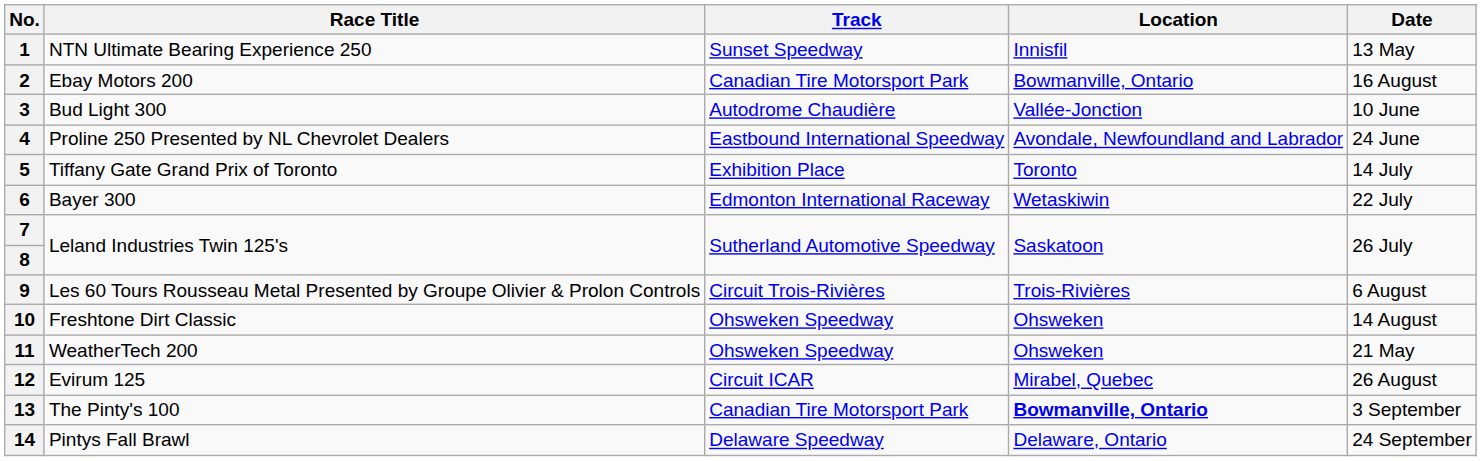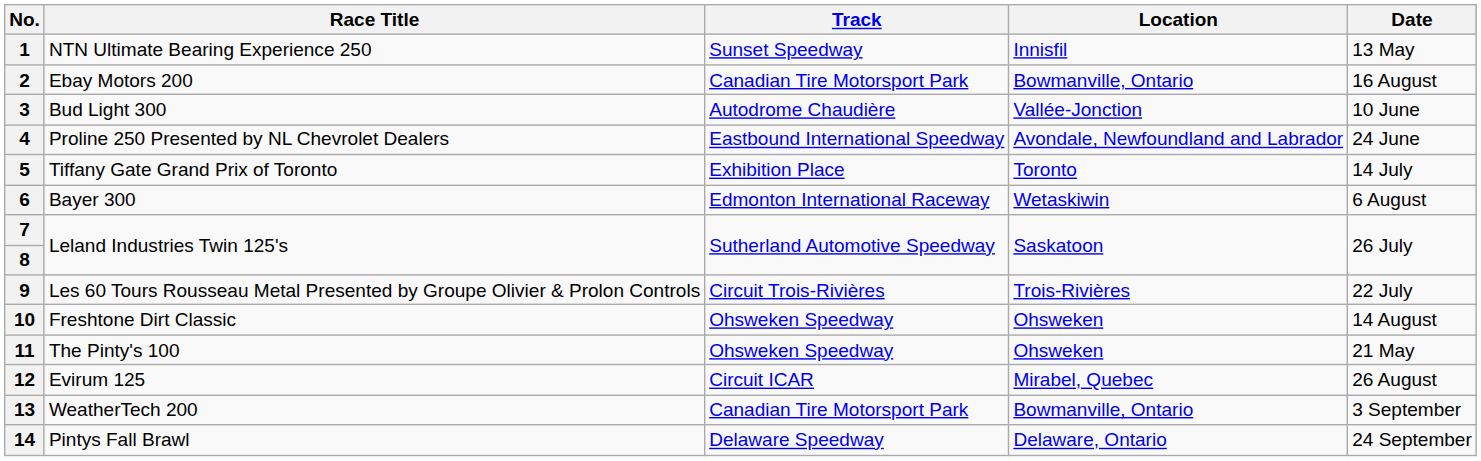 <table class="wikitable" style="font-size:85%;">
 <tr>
 <th>No.</th>
 <th>Race Title</th>
 <th><a href='#'>Track</a></th>
 <th>Location</th>
 <th>Date</th>
 </tr>
 <tr>
 <th>1</th>
 <td>NTN Ultimate Bearing Experience 250</td>
 <td><a href='#'>Sunset Speedway</a></td>
 <td><a href='#'>Innisfil</a></td>
 <td>13 May</td>
 </tr>
 <tr>
 <th>2</th>
 <td>Ebay Motors 200</td>
 <td><a href='#'>Canadian Tire Motorsport Park</a></td>
 <td><a href='#'>Bowmanville, Ontario</a></td>
 <td>16 August</td>
 </tr>
 <tr>
 <th>3</th>
 <td>Bud Light 300</td>
 <td><a href='#'>Autodrome Chaudière</a></td>
 <td><a href='#'>Vallée-Jonction</a></td>
 <td>10 June</td>
 </tr>
 <tr>
 <th>4</th>
 <td>Proline 250 Presented by NL Chevrolet Dealers</td>
 <td><a href='#'>Eastbound International Speedway</a></td>
 <td><a href='#'>Avondale, Newfoundland and Labrador</a></td>
 <td>24 June</td>
 </tr>
 <tr>
 <th>5</th>
 <td>Tiffany Gate Grand Prix of Toronto</td>
 <td><a href='#'>Exhibition Place</a></td>
 <td><a href='#'>Toronto</a></td>
 <td>14 July</td>
 </tr>
 <tr>
 <th>6</th>
 <td>Bayer 300</td>
 <td><a href='#'>Edmonton International Raceway</a></td>
 <td><a href='#'>Wetaskiwin</a></td>
-<td>22 July</td>
+<td>6 August</td>
 </tr>
 <tr>
 <th>7</th>
 <td rowspan=2>Leland Industries Twin 125's</td>
 <td rowspan=2><a href='#'>Sutherland Automotive Speedway</a></td>
 <td rowspan=2><a href='#'>Saskatoon</a></td>
 <td rowspan=2>26 July</td>
 </tr>
 <tr>
 <th>8</th>
 </tr>
 <tr>
 <th>9</th>
 <td>Les 60 Tours Rousseau Metal Presented by Groupe Olivier & Prolon Controls</td>
 <td><a href='#'>Circuit Trois-Rivières</a></td>
 <td><a href='#'>Trois-Rivières</a></td>
-<td>6 August</td>
+<td>22 July</td>
 </tr>
 <tr>
 <th>10</th>
 <td>Freshtone Dirt Classic</td>
 <td><a href='#'>Ohsweken Speedway</a></td>
 <td><a href='#'>Ohsweken</a></td>
 <td>14 August</td>
 </tr>
 <tr>
 <th>11</th>
-<td>WeatherTech 200</td>
+<td>The Pinty's 100</td>
 <td><a href='#'>Ohsweken Speedway</a></td>
 <td><a href='#'>Ohsweken</a></td>
 <td>21 May</td>
 </tr>
 <tr>
 <th>12</th>
 <td>Evirum 125</td>
 <td><a href='#'>Circuit ICAR</a></td>
 <td><a href='#'>Mirabel, Quebec</a></td>
 <td>26 August</td>
 </tr>
 <tr>
 <th>13</th>
-<td>The Pinty's 100</td>
+<td>WeatherTech 200</td>
 <td><a href='#'>Canadian Tire Motorsport Park</a></td>
-<td><strong><a href='#'>Bowmanville, Ontario</a></strong></td>
+<td><a href='#'>Bowmanville, Ontario</a></td>
 <td>3 September</td>
 </tr>
 <tr>
 <th>14</th>
 <td>Pintys Fall Brawl</td>
 <td><a href='#'>Delaware Speedway</a></td>
 <td><a href='#'>Delaware, Ontario</a></td>
 <td>24 September</td>
 </tr>
 </table>
